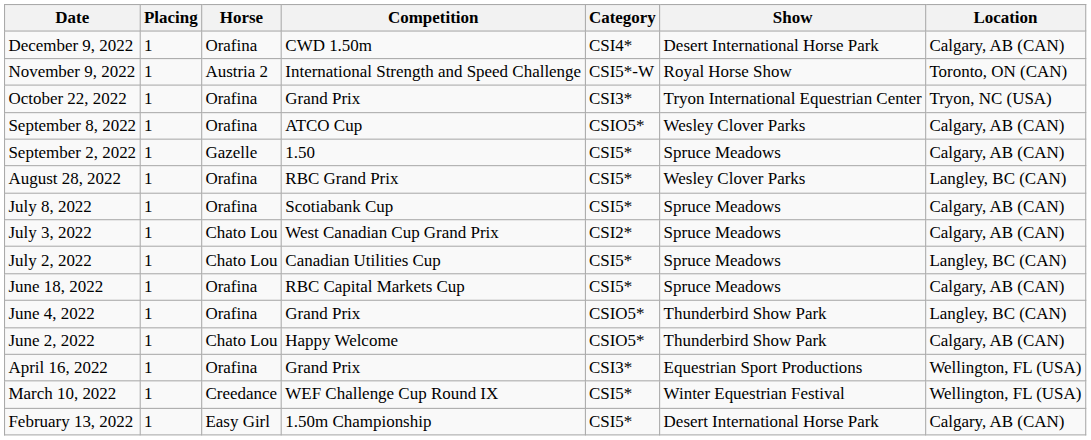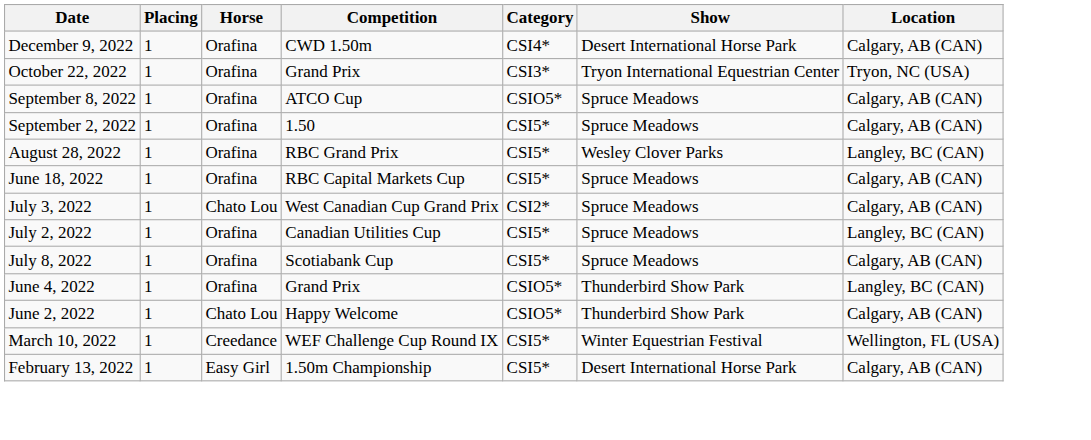 <table class="wikitable">
 <tr>
 <th>Date</th>
 <th>Placing</th>
 <th>Horse</th>
 <th>Competition</th>
 <th>Category</th>
 <th>Show</th>
 <th>Location</th>
 </tr>
 <tr>
 <td>December 9, 2022</td>
 <td>1</td>
 <td>Orafina</td>
 <td>CWD 1.50m</td>
 <td>CSI4*</td>
 <td>Desert International Horse Park</td>
 <td>Calgary, AB (CAN)</td>
 </tr>
 <tr>
-<td>November 9, 2022</td>
-<td>1</td>
-<td>Austria 2</td>
-<td>International Strength and Speed Challenge</td>
-<td>CSI5*-W</td>
-<td>Royal Horse Show</td>
-<td>Toronto, ON (CAN)</td>
-</tr>
-<tr>
 <td>October 22, 2022</td>
 <td>1</td>
 <td>Orafina</td>
 <td>Grand Prix</td>
 <td>CSI3*</td>
 <td>Tryon International Equestrian Center</td>
 <td>Tryon, NC (USA)</td>
 </tr>
 <tr>
 <td>September 8, 2022</td>
 <td>1</td>
 <td>Orafina</td>
 <td>ATCO Cup</td>
 <td>CSIO5*</td>
-<td>Wesley Clover Parks</td>
+<td>Spruce Meadows</td>
 <td>Calgary, AB (CAN)</td>
 </tr>
 <tr>
 <td>September 2, 2022</td>
 <td>1</td>
-<td>Gazelle</td>
+<td>Orafina</td>
 <td>1.50</td>
 <td>CSI5*</td>
 <td>Spruce Meadows</td>
 <td>Calgary, AB (CAN)</td>
 </tr>
 <tr>
 <td>August 28, 2022</td>
 <td>1</td>
 <td>Orafina</td>
 <td>RBC Grand Prix</td>
 <td>CSI5*</td>
 <td>Wesley Clover Parks</td>
 <td>Langley, BC (CAN)</td>
 </tr>
 <tr>
-<td>July 8, 2022</td>
+<td>June 18, 2022</td>
 <td>1</td>
 <td>Orafina</td>
-<td>Scotiabank Cup</td>
+<td>RBC Capital Markets Cup</td>
 <td>CSI5*</td>
 <td>Spruce Meadows</td>
 <td>Calgary, AB (CAN)</td>
 </tr>
 <tr>
 <td>July 3, 2022</td>
 <td>1</td>
 <td>Chato Lou</td>
 <td>West Canadian Cup Grand Prix</td>
 <td>CSI2*</td>
 <td>Spruce Meadows</td>
 <td>Calgary, AB (CAN)</td>
 </tr>
 <tr>
 <td>July 2, 2022</td>
 <td>1</td>
-<td>Chato Lou</td>
+<td>Orafina</td>
 <td>Canadian Utilities Cup</td>
 <td>CSI5*</td>
 <td>Spruce Meadows</td>
 <td>Langley, BC (CAN)</td>
 </tr>
 <tr>
-<td>June 18, 2022</td>
+<td>July 8, 2022</td>
 <td>1</td>
 <td>Orafina</td>
-<td>RBC Capital Markets Cup</td>
+<td>Scotiabank Cup</td>
 <td>CSI5*</td>
 <td>Spruce Meadows</td>
 <td>Calgary, AB (CAN)</td>
 </tr>
 <tr>
 <td>June 4, 2022</td>
 <td>1</td>
 <td>Orafina</td>
 <td>Grand Prix</td>
 <td>CSIO5*</td>
 <td>Thunderbird Show Park</td>
 <td>Langley, BC (CAN)</td>
 </tr>
 <tr>
 <td>June 2, 2022</td>
 <td>1</td>
 <td>Chato Lou</td>
 <td>Happy Welcome</td>
 <td>CSIO5*</td>
 <td>Thunderbird Show Park</td>
 <td>Calgary, AB (CAN)</td>
 </tr>
 <tr>
-<td>April 16, 2022</td>
-<td>1</td>
-<td>Orafina</td>
-<td>Grand Prix</td>
-<td>CSI3*</td>
-<td>Equestrian Sport Productions</td>
-<td>Wellington, FL (USA)</td>
-</tr>
-<tr>
 <td>March 10, 2022</td>
 <td>1</td>
 <td>Creedance</td>
 <td>WEF Challenge Cup Round IX</td>
 <td>CSI5*</td>
 <td>Winter Equestrian Festival</td>
 <td>Wellington, FL (USA)</td>
 </tr>
 <tr>
 <td>February 13, 2022</td>
 <td>1</td>
 <td>Easy Girl</td>
 <td>1.50m Championship</td>
 <td>CSI5*</td>
 <td>Desert International Horse Park</td>
 <td>Calgary, AB (CAN)</td>
 </tr>
 </table>
